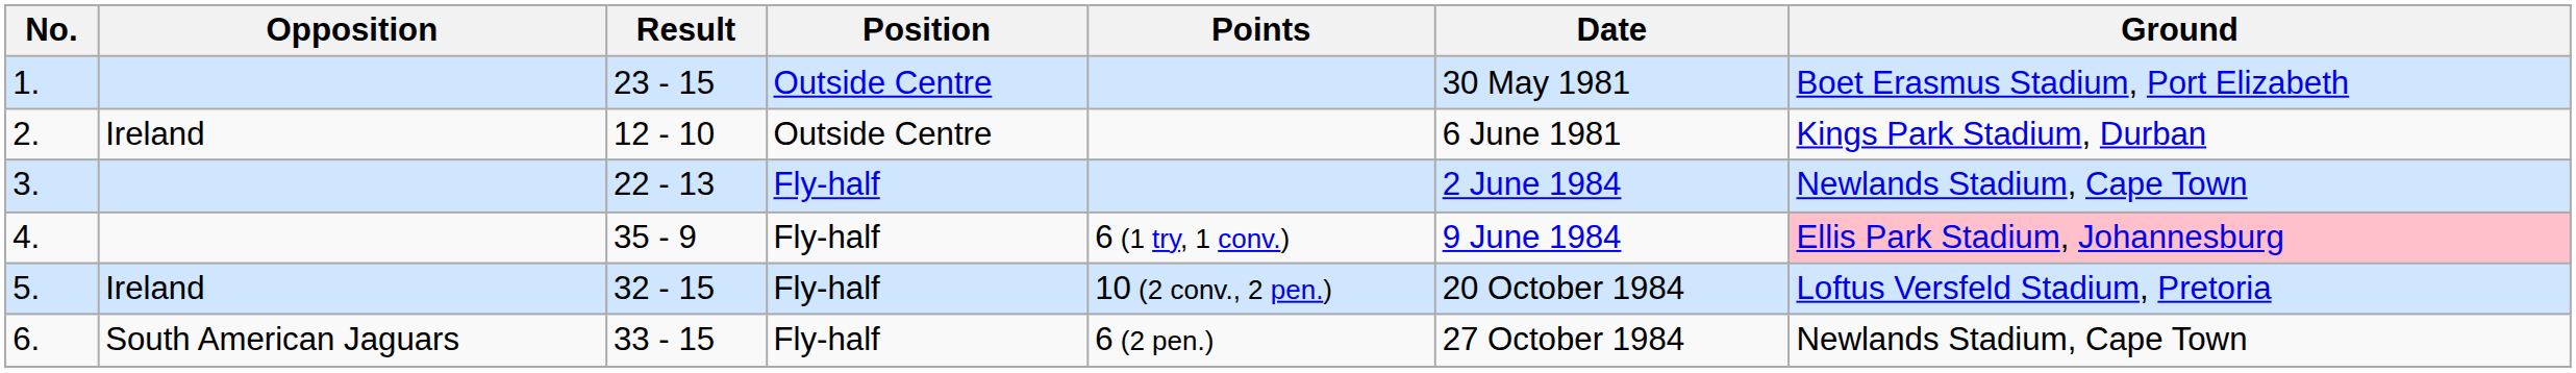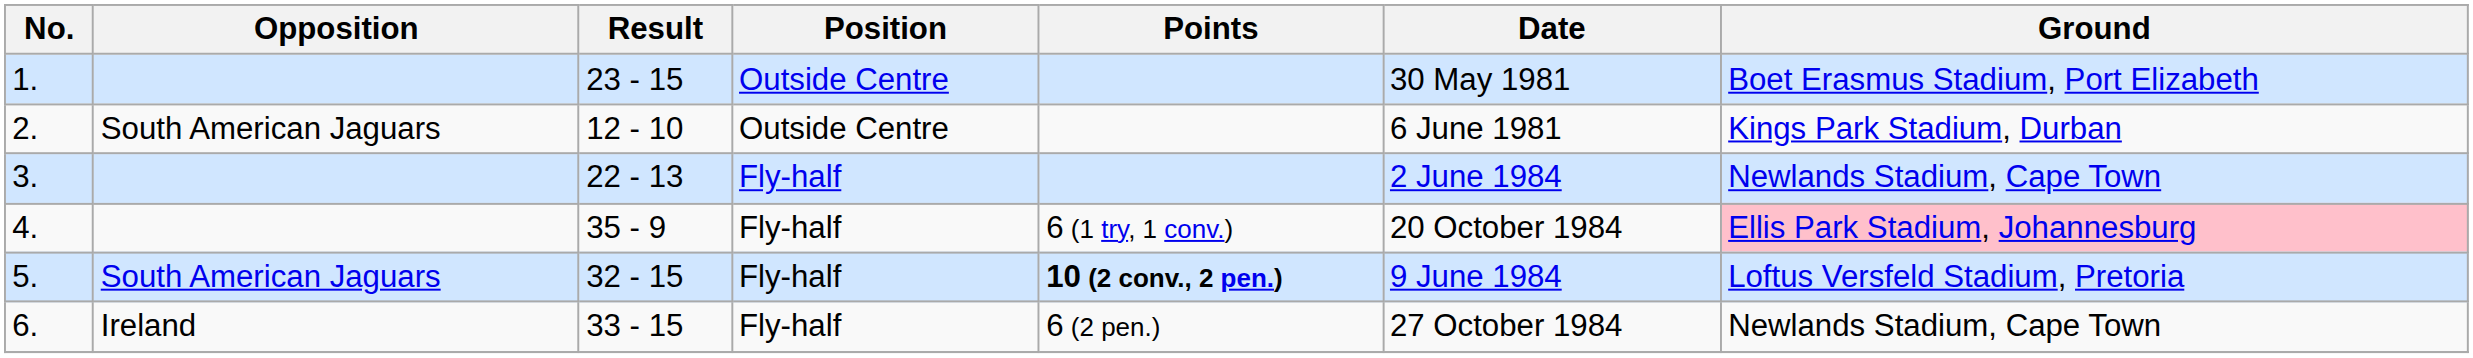 <table class="wikitable sortable" width=100%>
 <tr>
 <th>No.</th>
 <th>Opposition</th>
 <th>Result</th>
 <th>Position</th>
 <th>Points</th>
 <th>Date</th>
 <th>Ground</th>
 </tr>
 <tr style="background: #D0E6FF;">
 <td>1.</td>
 <td></td>
 <td>23 - 15</td>
 <td><a href='#'>Outside Centre</a></td>
 <td></td>
 <td>30 May 1981</td>
 <td><a href='#'>Boet Erasmus Stadium</a>, <a href='#'>Port Elizabeth</a></td>
 </tr>
 <tr>
 <td>2.</td>
-<td> Ireland</td>
+<td> South American Jaguars</td>
 <td>12 - 10</td>
 <td>Outside Centre</td>
 <td></td>
 <td>6 June 1981</td>
 <td><a href='#'>Kings Park Stadium</a>, <a href='#'>Durban</a></td>
 </tr>
 <tr style="background: #D0E6FF;">
 <td>3.</td>
 <td></td>
 <td>22 - 13</td>
 <td><a href='#'>Fly-half</a></td>
 <td></td>
 <td><a href='#'>2 June 1984</a></td>
 <td><a href='#'>Newlands Stadium</a>, <a href='#'>Cape Town</a></td>
 </tr>
 <tr>
 <td>4.</td>
 <td></td>
 <td>35 - 9</td>
 <td>Fly-half</td>
 <td>6<small> (1 <a href='#'>try</a>, 1 <a href='#'>conv.</a>)</small></td>
-<td><a href='#'>9 June 1984</a></td>
+<td>20 October 1984</td>
 <td style="background: pink;"><a href='#'>Ellis Park Stadium</a>, <a href='#'>Johannesburg</a></td>
 </tr>
 <tr style="background: #D0E6FF;">
 <td>5.</td>
-<td> Ireland</td>
+<td> <a href='#'>South American Jaguars</a></td>
 <td>32 - 15</td>
 <td>Fly-half</td>
-<td>10<small> (2 conv., 2 <a href='#'>pen.</a>)</small></td>
-<td>20 October 1984</td>
+<td><strong>10<small> (2 conv., 2 <a href='#'>pen.</a>)</small></strong></td>
+<td><a href='#'>9 June 1984</a></td>
 <td><a href='#'>Loftus Versfeld Stadium</a>, <a href='#'>Pretoria</a></td>
 </tr>
 <tr>
 <td>6.</td>
-<td> South American Jaguars</td>
+<td> Ireland</td>
 <td>33 - 15</td>
 <td>Fly-half</td>
 <td>6<small> (2 pen.)</small></td>
 <td>27 October 1984</td>
 <td>Newlands Stadium, Cape Town</td>
 </tr>
 <tr style="background: #D0E6FF;">
 </tr>
 </table>
